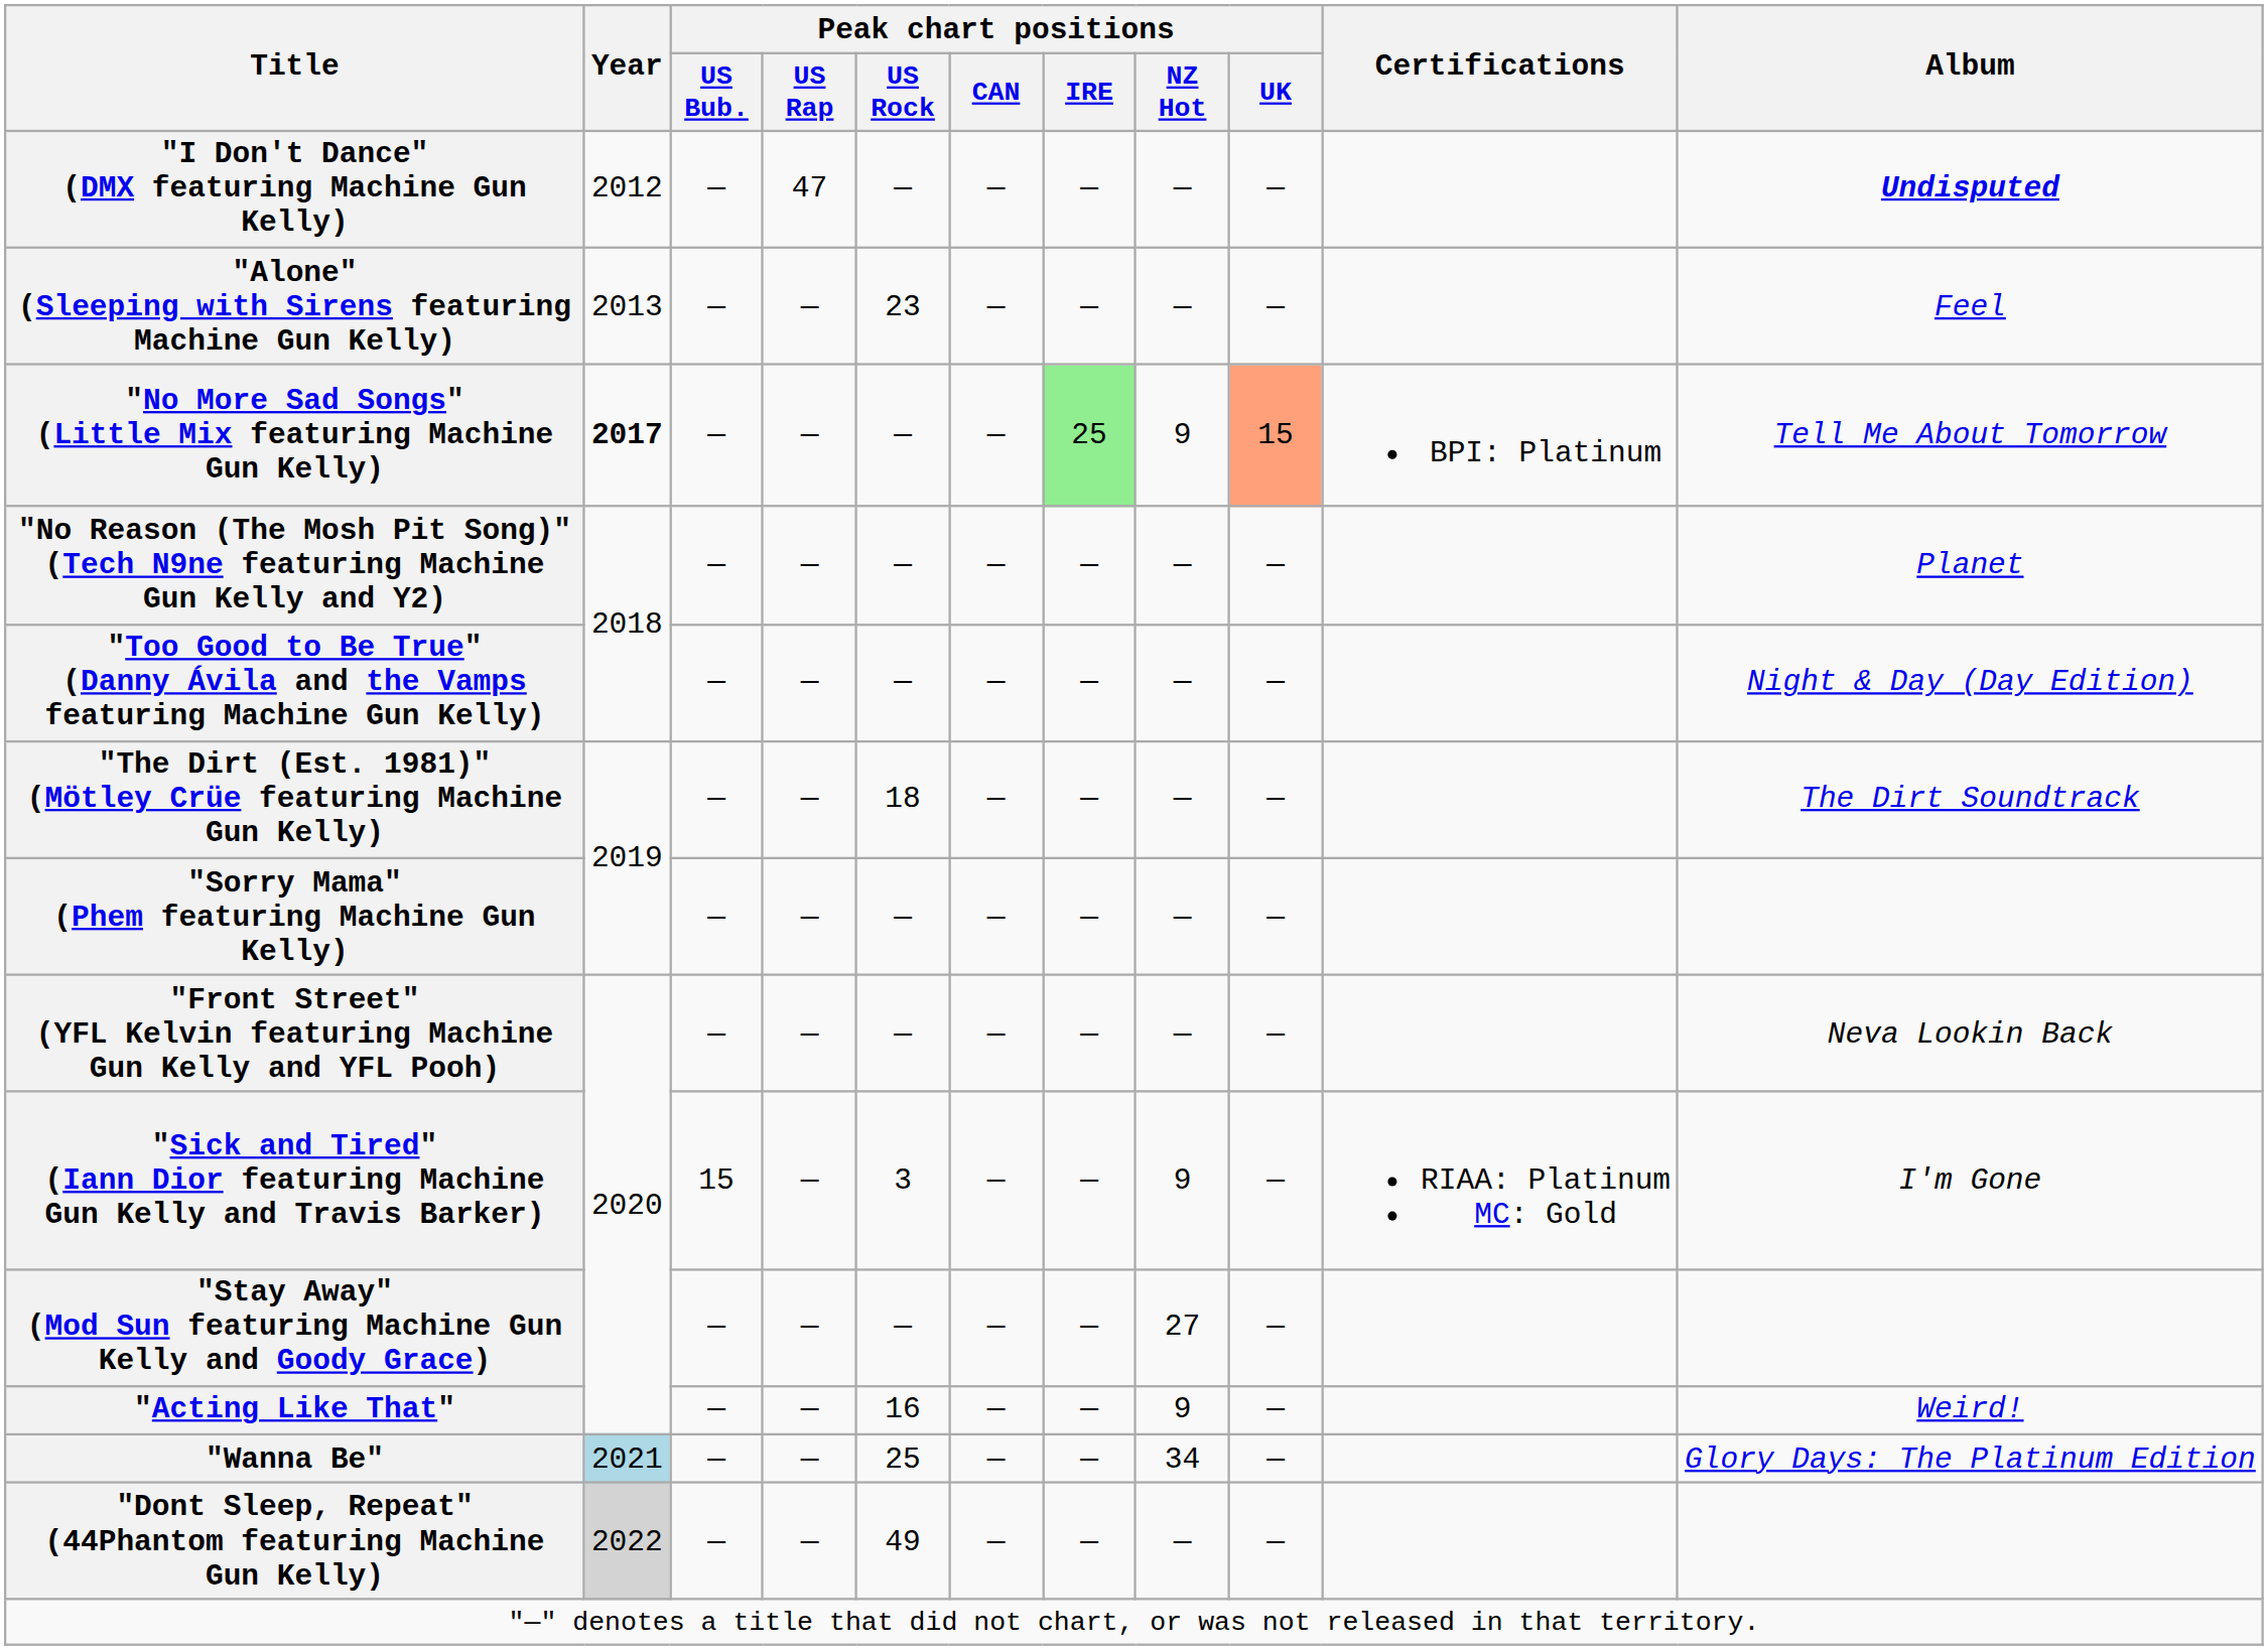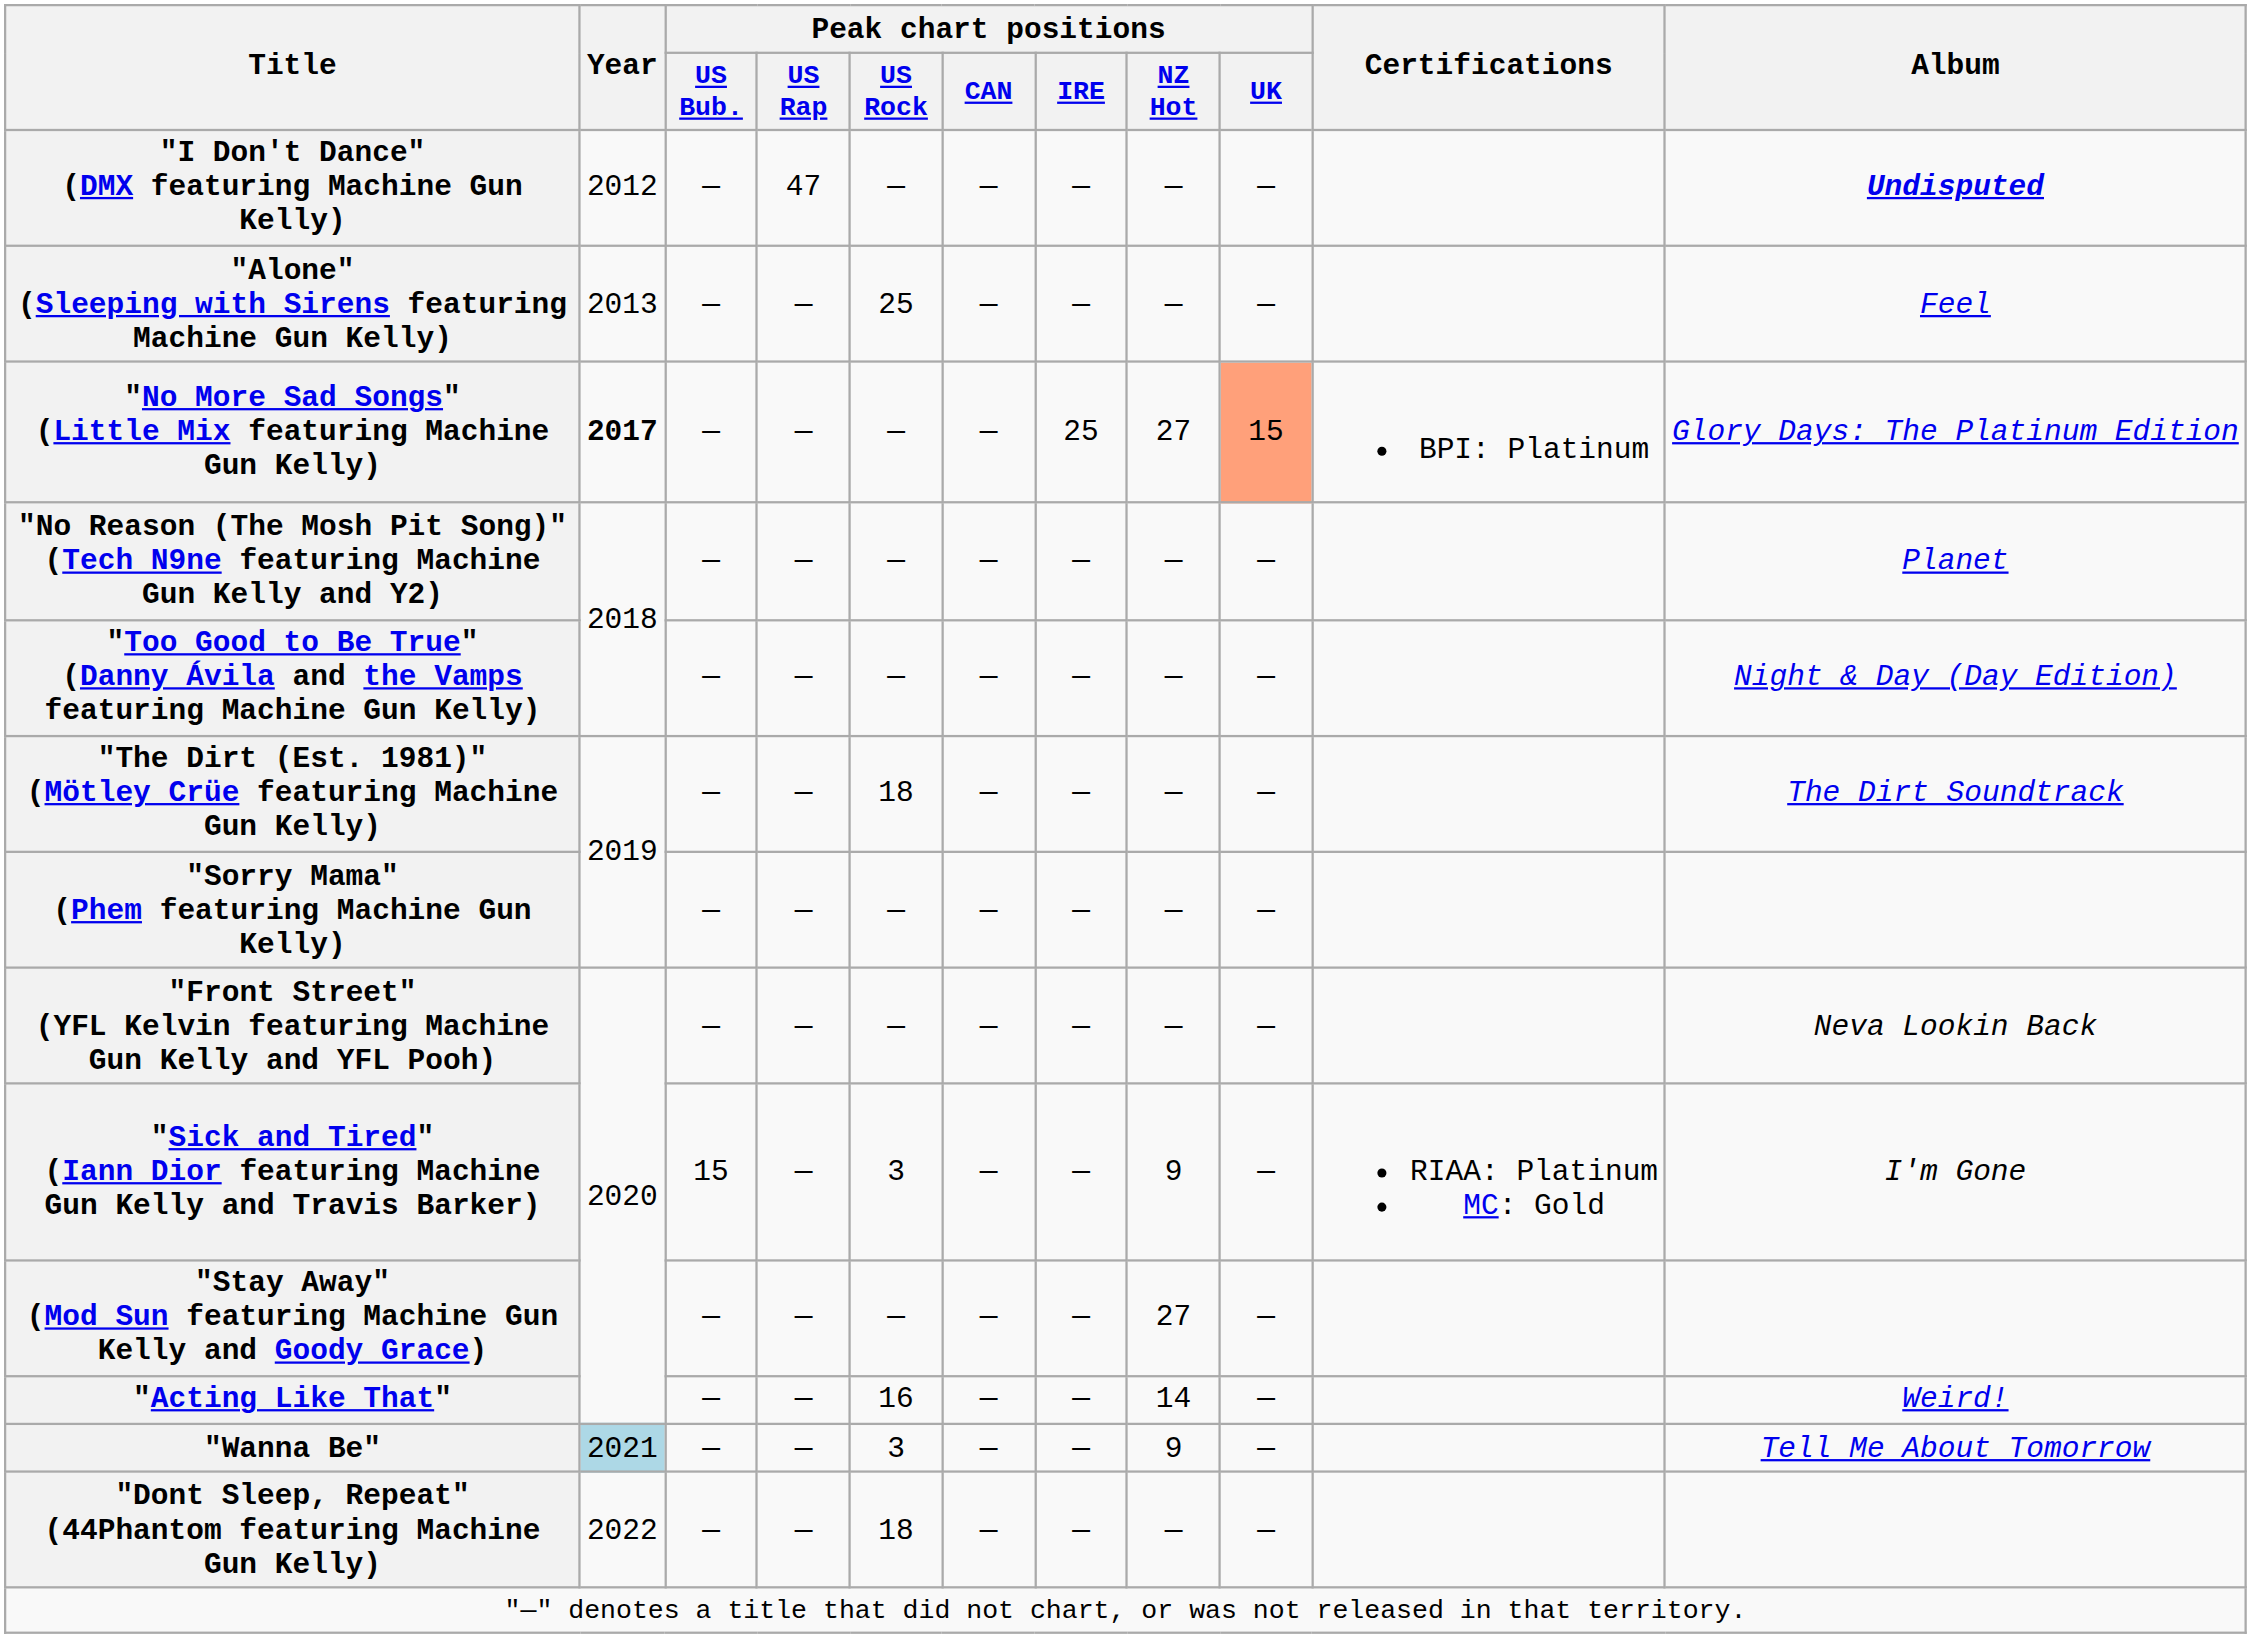 <table class="wikitable plainrowheaders" style="text-align:center;">
 <tr>
 <th scope="col" rowspan="2" style="width:19em;">Title</th>
 <th scope="col" rowspan="2">Year</th>
 <th scope="col" colspan="7">Peak chart positions</th>
 <th scope="col" rowspan="2">Certifications</th>
 <th scope="col" rowspan="2">Album</th>
 </tr>
 <tr>
 <th style="width:3em;font-size:90%;"><a href='#'>US<br>Bub.</a><br></th>
 <th style="width:3em;font-size:90%;"><a href='#'>US<br>Rap</a><br></th>
 <th style="width:3em;font-size:90%;"><a href='#'>US<br>Rock</a><br></th>
 <th style="width:3em;font-size:90%;"><a href='#'>CAN</a><br></th>
 <th style="width:3em;font-size:90%;"><a href='#'>IRE</a><br></th>
 <th style="width:3em;font-size:90%;"><a href='#'>NZ Hot</a><br></th>
 <th style="width:3em;font-size:90%;"><a href='#'>UK</a><br></th>
 </tr>
 <tr>
 <th scope="row">"I Don't Dance"<br><span>(<a href='#'>DMX</a> featuring Machine Gun Kelly)</span></th>
 <td>2012</td>
 <td>—</td>
 <td>47</td>
 <td>—</td>
 <td>—</td>
 <td>—</td>
 <td>—</td>
 <td>—</td>
 <td></td>
 <td><strong><em><a href='#'>Undisputed</a></em></strong></td>
 </tr>
 <tr>
 <th scope="row">"Alone"<br><span>(<a href='#'>Sleeping with Sirens</a> featuring Machine Gun Kelly)</span></th>
 <td>2013</td>
 <td>—</td>
 <td>—</td>
-<td>23</td>
+<td>25</td>
 <td>—</td>
 <td>—</td>
 <td>—</td>
 <td>—</td>
 <td></td>
 <td><em><a href='#'>Feel</a></em></td>
 </tr>
 <tr>
 <th scope="row">"<a href='#'>No More Sad Songs</a>"<br><span>(<a href='#'>Little Mix</a> featuring Machine Gun Kelly)</span></th>
 <td><strong>2017</strong></td>
 <td>—</td>
 <td>—</td>
 <td>—</td>
 <td>—</td>
-<td style="background: lightgreen;">25</td>
-<td>9</td>
+<td>25</td>
+<td>27</td>
 <td style="background: lightsalmon;">15</td>
 <td><br><ul><li>BPI: Platinum</li></ul></td>
-<td><em><a href='#'>Tell Me About Tomorrow</a></em></td>
+<td><em><a href='#'>Glory Days: The Platinum Edition</a></em></td>
 </tr>
 <tr>
 <th scope="row">"No Reason (The Mosh Pit Song)"<br><span>(<a href='#'>Tech N9ne</a> featuring Machine Gun Kelly and Y2)</span></th>
 <td rowspan="2">2018</td>
 <td>—</td>
 <td>—</td>
 <td>—</td>
 <td>—</td>
 <td>—</td>
 <td>—</td>
 <td>—</td>
 <td></td>
 <td><em><a href='#'>Planet</a></em></td>
 </tr>
 <tr>
 <th scope="row">"<a href='#'>Too Good to Be True</a>"<br><span>(<a href='#'>Danny Ávila</a> and <a href='#'>the Vamps</a> featuring Machine Gun Kelly)</span></th>
 <td>—</td>
 <td>—</td>
 <td>—</td>
 <td>—</td>
 <td>—</td>
 <td>—</td>
 <td>—</td>
 <td></td>
 <td><em><a href='#'>Night & Day (Day Edition)</a></em></td>
 </tr>
 <tr>
 <th scope="row">"The Dirt (Est. 1981)"<br><span>(<a href='#'>Mötley Crüe</a> featuring Machine Gun Kelly)</span></th>
 <td rowspan="2">2019</td>
 <td>—</td>
 <td>—</td>
 <td>18</td>
 <td>—</td>
 <td>—</td>
 <td>—</td>
 <td>—</td>
 <td></td>
 <td><em><a href='#'>The Dirt Soundtrack</a></em></td>
 </tr>
 <tr>
 <th scope="row">"Sorry Mama"<br><span>(<a href='#'>Phem</a> featuring Machine Gun Kelly)</span></th>
 <td>—</td>
 <td>—</td>
 <td>—</td>
 <td>—</td>
 <td>—</td>
 <td>—</td>
 <td>—</td>
 <td></td>
 <td></td>
 </tr>
 <tr>
 <th scope="row">"Front Street"<br><span>(YFL Kelvin featuring Machine Gun Kelly and YFL Pooh)</span></th>
 <td rowspan="4">2020</td>
 <td>—</td>
 <td>—</td>
 <td>—</td>
 <td>—</td>
 <td>—</td>
 <td>—</td>
 <td>—</td>
 <td></td>
 <td><em>Neva Lookin Back</em></td>
 </tr>
 <tr>
 <th scope="row">"<a href='#'>Sick and Tired</a>"<br><span>(<a href='#'>Iann Dior</a> featuring Machine Gun Kelly and Travis Barker)</span></th>
 <td>15</td>
 <td>—</td>
 <td>3</td>
 <td>—</td>
 <td>—</td>
 <td>9</td>
 <td>—</td>
 <td><br><ul><li>RIAA: Platinum</li><li><a href='#'>MC</a>: Gold</li></ul></td>
 <td><em>I'm Gone</em></td>
 </tr>
 <tr>
 <th scope="row">"Stay Away"<br><span>(<a href='#'>Mod Sun</a> featuring Machine Gun Kelly and <a href='#'>Goody Grace</a>)</span></th>
 <td>—</td>
 <td>—</td>
 <td>—</td>
 <td>—</td>
 <td>—</td>
 <td>27</td>
 <td>—</td>
 <td></td>
 <td></td>
 </tr>
 <tr>
 <th scope="row">"<a href='#'>Acting Like That</a>"<br></th>
 <td>—</td>
 <td>—</td>
 <td>16</td>
 <td>—</td>
 <td>—</td>
-<td>9</td>
+<td>14</td>
 <td>—</td>
 <td></td>
 <td><em><a href='#'>Weird!</a></em></td>
 </tr>
 <tr>
 <th scope="row">"Wanna Be"<br></th>
 <td style="background: lightblue;">2021</td>
 <td>—</td>
 <td>—</td>
-<td>25</td>
+<td>3</td>
 <td>—</td>
 <td>—</td>
-<td>34</td>
+<td>9</td>
 <td>—</td>
 <td></td>
-<td><em><a href='#'>Glory Days: The Platinum Edition</a></em></td>
+<td><em><a href='#'>Tell Me About Tomorrow</a></em></td>
 </tr>
 <tr>
 <th scope="row">"Dont Sleep, Repeat"<br><span>(44Phantom featuring Machine Gun Kelly)</span></th>
-<td style="background: lightgrey;">2022</td>
+<td>2022</td>
 <td>—</td>
 <td>—</td>
-<td>49</td>
+<td>18</td>
 <td>—</td>
 <td>—</td>
 <td>—</td>
 <td>—</td>
 <td></td>
 <td></td>
 </tr>
 <tr>
 <td colspan="11" style="font-size:90%">"—" denotes a title that did not chart, or was not released in that territory.</td>
 </tr>
 </table>
